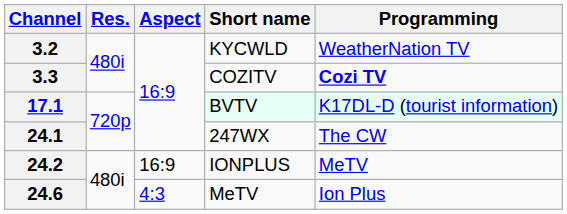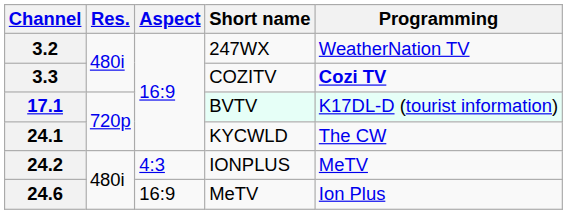 <table class="wikitable">
 <tr>
 <th><a href='#'>Channel</a></th>
 <th><a href='#'>Res.</a></th>
 <th><a href='#'>Aspect</a></th>
 <th>Short name</th>
 <th>Programming</th>
 </tr>
 <tr>
 <th scope = "row">3.2</th>
 <td rowspan=2><a href='#'>480i</a></td>
 <td rowspan=4><a href='#'>16:9</a></td>
-<td>KYCWLD</td>
+<td>247WX</td>
 <td><a href='#'>WeatherNation TV</a></td>
 </tr>
 <tr>
 <th scope = "row">3.3</th>
 <td>COZITV</td>
 <td><strong><a href='#'>Cozi TV</a></strong></td>
 </tr>
 <tr>
 <th scope = "row"><a href='#'>17.1</a></th>
 <td rowspan=2><a href='#'>720p</a></td>
 <td style="background-color: #E6FFF7;">BVTV</td>
 <td style="background-color: #E6FFF7;"><a href='#'>K17DL-D</a> (<a href='#'>tourist information</a>)</td>
 </tr>
 <tr>
 <th scope = "row">24.1</th>
-<td>247WX</td>
+<td>KYCWLD</td>
 <td><a href='#'>The CW</a></td>
 </tr>
 <tr>
 <th scope = "row">24.2</th>
 <td rowspan=2>480i</td>
-<td>16:9</td>
+<td><a href='#'>4:3</a></td>
 <td>IONPLUS</td>
 <td><a href='#'>MeTV</a></td>
 </tr>
 <tr>
 <th scope = "row">24.6</th>
-<td><a href='#'>4:3</a></td>
+<td>16:9</td>
 <td>MeTV</td>
 <td><a href='#'>Ion Plus</a></td>
 </tr>
 </table>
